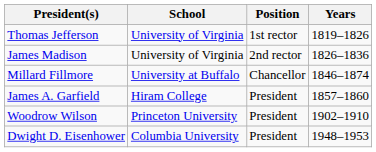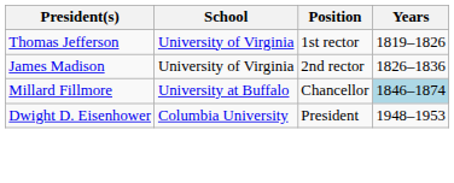 <table class="wikitable">
 <tr>
 <th>President(s)</th>
 <th>School</th>
 <th>Position</th>
 <th>Years</th>
 </tr>
 <tr>
 <td nowrap><a href='#'>Thomas Jefferson</a></td>
 <td><a href='#'>University of Virginia</a></td>
 <td>1st rector</td>
 <td>1819–1826</td>
 </tr>
 <tr>
 <td nowrap><a href='#'>James Madison</a></td>
 <td>University of Virginia</td>
 <td>2nd rector</td>
 <td>1826–1836</td>
 </tr>
 <tr>
 <td nowrap=""><a href='#'>Millard Fillmore</a></td>
 <td><a href='#'>University at Buffalo</a></td>
 <td>Chancellor</td>
-<td>1846–1874</td>
-</tr>
-<tr>
-<td nowrap><a href='#'>James A. Garfield</a></td>
-<td><a href='#'>Hiram College</a></td>
-<td>President</td>
-<td>1857–1860</td>
-</tr>
-<tr>
-<td nowrap><a href='#'>Woodrow Wilson</a></td>
-<td><a href='#'>Princeton University</a></td>
-<td>President</td>
-<td>1902–1910</td>
+<td style="background: lightblue;">1846–1874</td>
 </tr>
 <tr>
 <td nowrap><a href='#'>Dwight D. Eisenhower</a></td>
 <td><a href='#'>Columbia University</a></td>
 <td>President</td>
 <td>1948–1953</td>
 </tr>
 </table>
